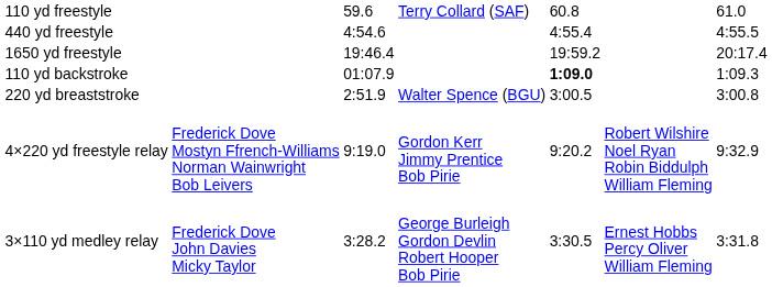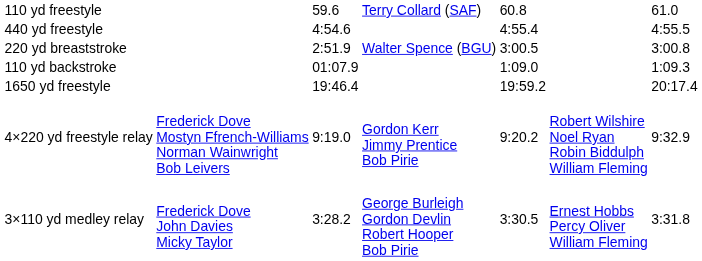 <table>
 <tr>
 <td>110 yd freestyle</td>
 <td></td>
 <td>59.6</td>
 <td> <a href='#'>Terry Collard</a> (<a href='#'>SAF</a>)</td>
 <td>60.8</td>
 <td></td>
 <td>61.0</td>
 </tr>
 <tr>
 <td>440 yd freestyle</td>
 <td></td>
 <td>4:54.6</td>
 <td></td>
 <td>4:55.4</td>
 <td></td>
 <td>4:55.5</td>
 </tr>
 <tr>
+<td>220 yd breaststroke</td>
+<td></td>
+<td>2:51.9</td>
+<td> <a href='#'>Walter Spence</a> (<a href='#'>BGU</a>)</td>
+<td>3:00.5</td>
+<td></td>
+<td>3:00.8</td>
+</tr>
+<tr>
+<td>110 yd backstroke</td>
+<td></td>
+<td>01:07.9</td>
+<td></td>
+<td>1:09.0</td>
+<td></td>
+<td>1:09.3</td>
+</tr>
+<tr>
 <td>1650 yd freestyle</td>
 <td></td>
 <td>19:46.4</td>
 <td></td>
 <td>19:59.2</td>
 <td></td>
 <td>20:17.4</td>
-</tr>
-<tr>
-<td>110 yd backstroke</td>
-<td></td>
-<td>01:07.9</td>
-<td></td>
-<td><strong>1:09.0</strong></td>
-<td></td>
-<td>1:09.3</td>
-</tr>
-<tr>
-<td>220 yd breaststroke</td>
-<td></td>
-<td>2:51.9</td>
-<td> <a href='#'>Walter Spence</a> (<a href='#'>BGU</a>)</td>
-<td>3:00.5</td>
-<td></td>
-<td>3:00.8</td>
 </tr>
 <tr>
 <td nowrap>4×220 yd freestyle relay</td>
 <td><br><a href='#'>Frederick Dove</a><br><a href='#'>Mostyn Ffrench-Williams</a><br><a href='#'>Norman Wainwright</a><br><a href='#'>Bob Leivers</a></td>
 <td>9:19.0</td>
 <td><br><a href='#'>Gordon Kerr</a><br><a href='#'>Jimmy Prentice</a><br><a href='#'>Bob Pirie</a></td>
 <td>9:20.2</td>
 <td><br><a href='#'>Robert Wilshire</a><br><a href='#'>Noel Ryan</a><br><a href='#'>Robin Biddulph</a><br><a href='#'>William Fleming</a></td>
 <td>9:32.9</td>
 </tr>
 <tr>
 <td>3×110 yd medley relay</td>
 <td><br><a href='#'>Frederick Dove</a><br><a href='#'>John Davies</a><br><a href='#'>Micky Taylor</a></td>
 <td>3:28.2</td>
 <td><br><a href='#'>George Burleigh</a><br><a href='#'>Gordon Devlin</a><br><a href='#'>Robert Hooper</a><br><a href='#'>Bob Pirie</a></td>
 <td>3:30.5</td>
 <td><br><a href='#'>Ernest Hobbs</a><br><a href='#'>Percy Oliver</a><br><a href='#'>William Fleming</a></td>
 <td>3:31.8</td>
 </tr>
 </table>
